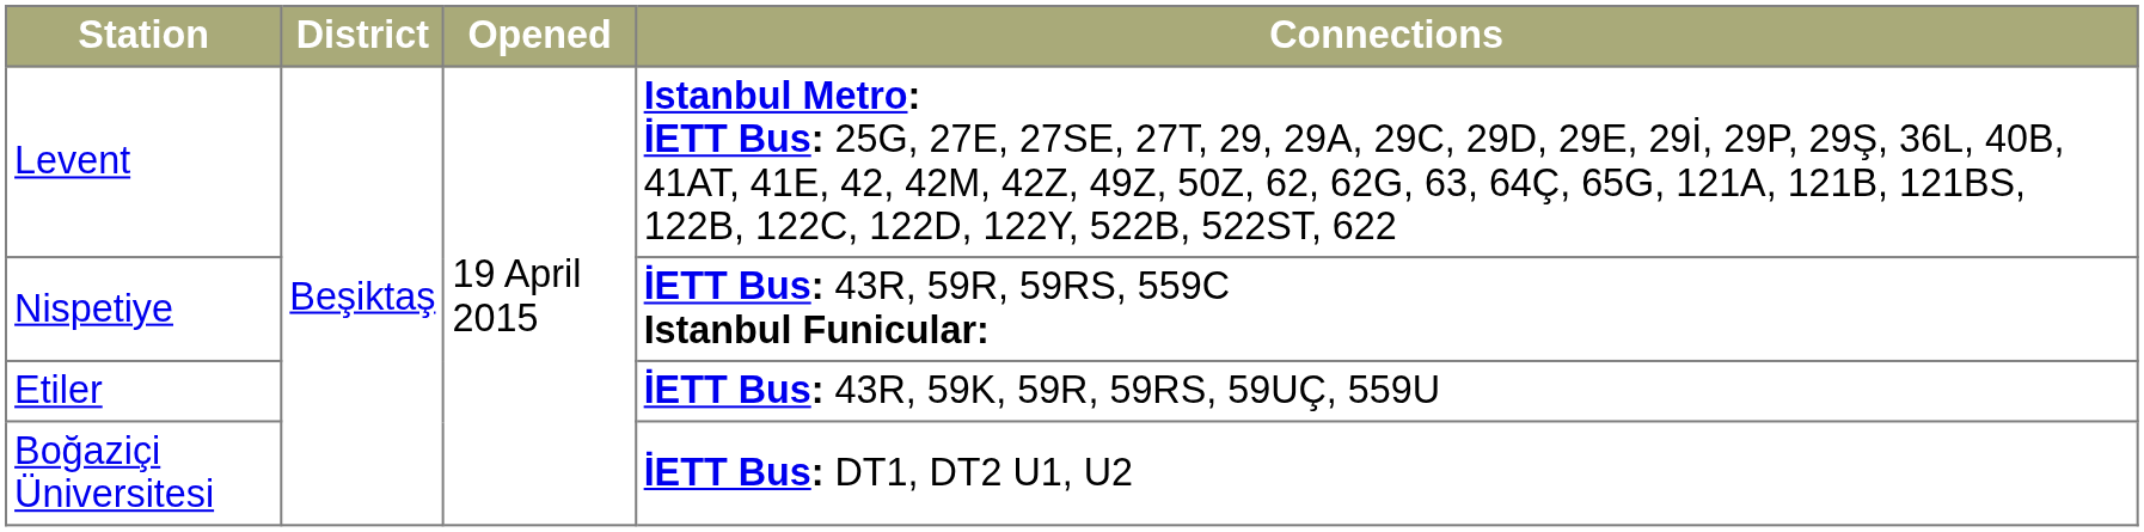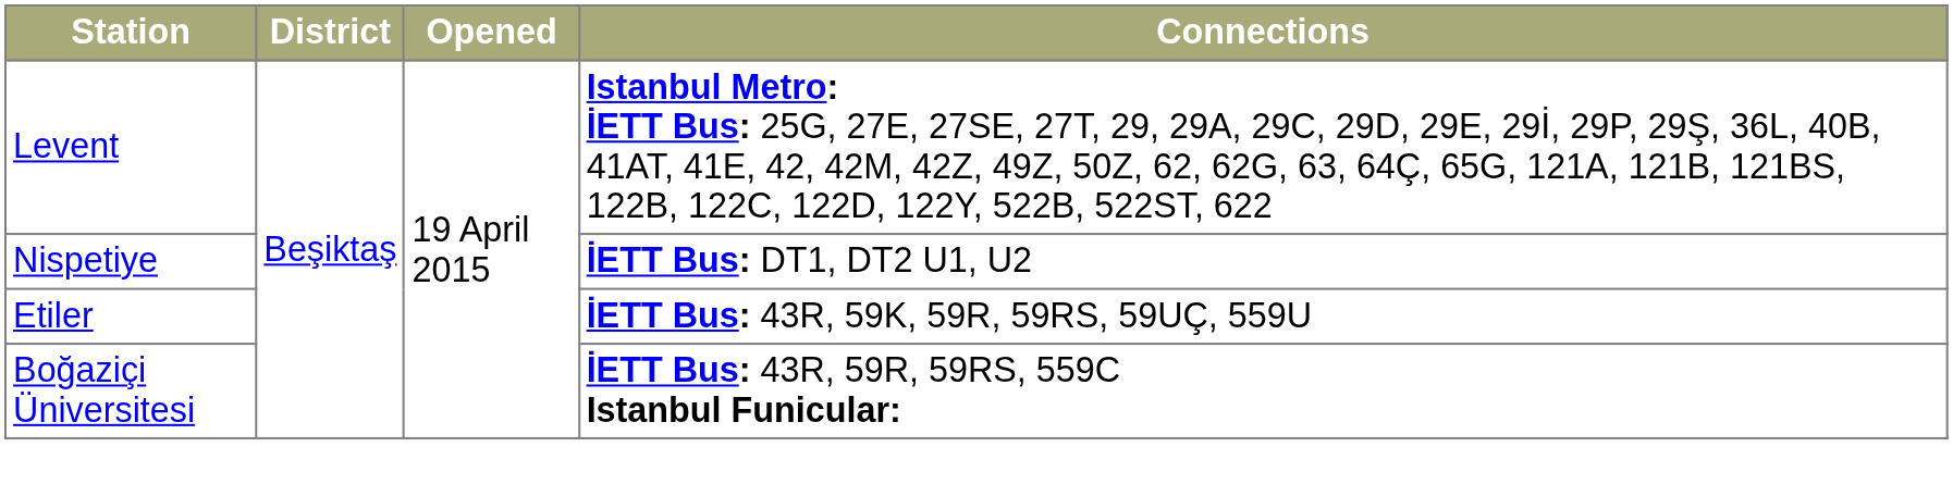 <table class="toccolours" border="1" cellpadding="3" style="border-collapse:collapse;margin:1em auto;">
 <tr style="background:#A9AA79;color: white;">
 <th>Station</th>
 <th>District</th>
 <th>Opened</th>
 <th>Connections</th>
 </tr>
 <tr>
 <td><a href='#'>Levent</a> </td>
 <td rowspan="4"><a href='#'>Beşiktaş</a></td>
 <td rowspan="4">19 April 2015</td>
 <td> <strong><a href='#'>Istanbul Metro</a>:</strong> <br> <strong><a href='#'>İETT Bus</a>:</strong> 25G, 27E, 27SE, 27T, 29, 29A, 29C, 29D, 29E, 29İ, 29P, 29Ş, 36L, 40B, 41AT, 41E, 42, 42M, 42Z, 49Z, 50Z, 62, 62G, 63, 64Ç, 65G, 121A, 121B, 121BS, 122B, 122C, 122D, 122Y, 522B, 522ST, 622</td>
 </tr>
 <tr>
 <td><a href='#'>Nispetiye</a> </td>
-<td> <strong><a href='#'>İETT Bus</a>:</strong> 43R, 59R, 59RS, 559C<br>  <strong>Istanbul Funicular:</strong> </td>
+<td> <strong><a href='#'>İETT Bus</a>:</strong> DT1, DT2 U1, U2</td>
 </tr>
 <tr>
 <td><a href='#'>Etiler</a> </td>
 <td> <strong><a href='#'>İETT Bus</a>:</strong> 43R, 59K, 59R, 59RS, 59UÇ, 559U</td>
 </tr>
 <tr>
 <td><a href='#'>Boğaziçi Üniversitesi</a> </td>
-<td> <strong><a href='#'>İETT Bus</a>:</strong> DT1, DT2 U1, U2</td>
+<td> <strong><a href='#'>İETT Bus</a>:</strong> 43R, 59R, 59RS, 559C<br>  <strong>Istanbul Funicular:</strong> </td>
 </tr>
 </table>
